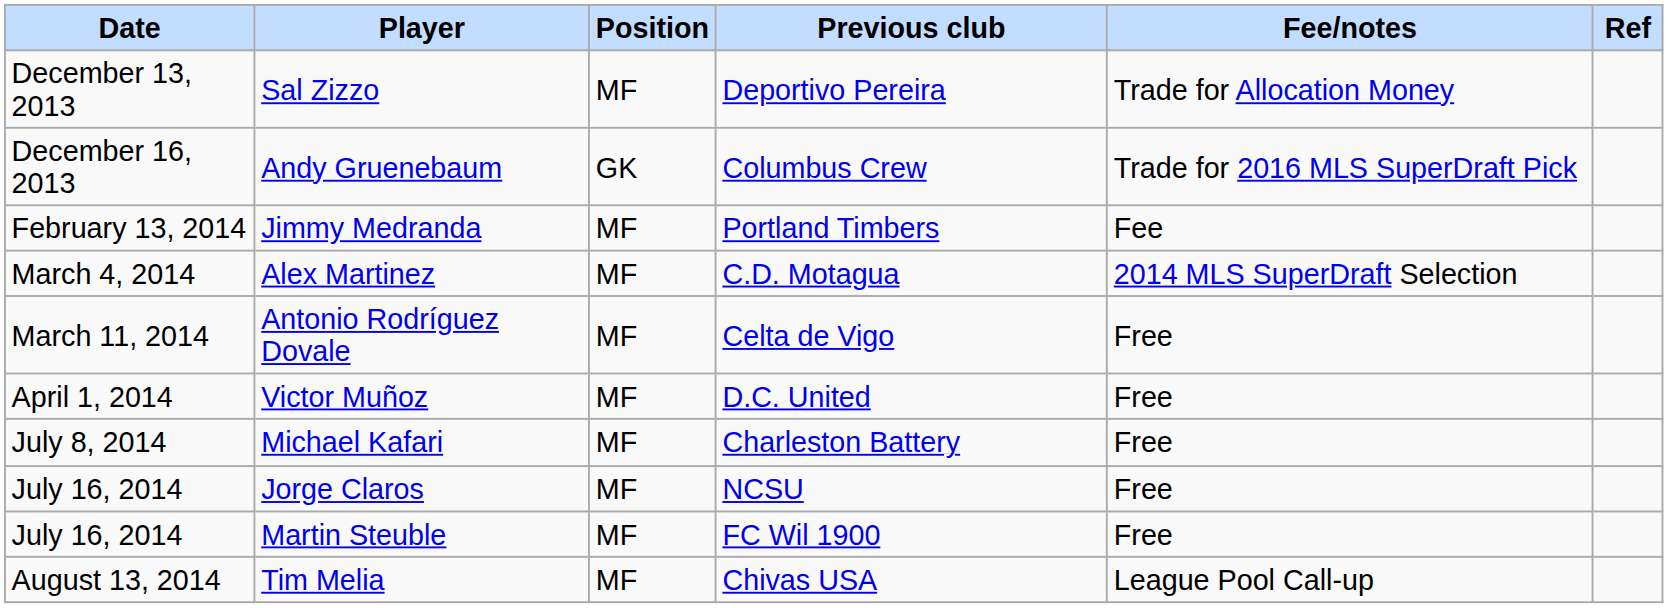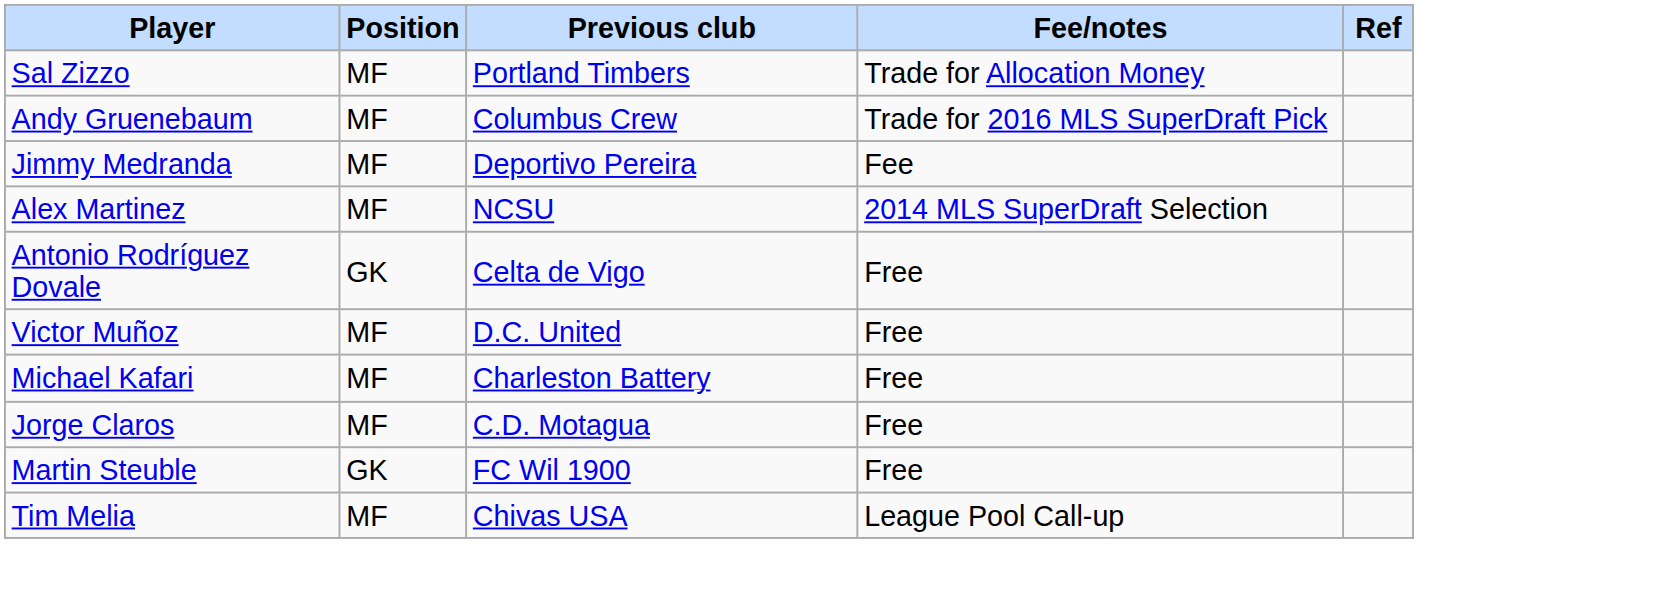 <table class="wikitable" style="text-align:left; font-size:95%;">
 <tr>
-<th style="background:#c2ddff; width:125px;">Date</th>
 <th style="background:#c2ddff; width:170px;">Player</th>
 <th style="background:#c2ddff; width:50px;">Position</th>
 <th style="background:#c2ddff; width:200px;">Previous club</th>
 <th style="background:#c2ddff; width:250px;">Fee/notes</th>
 <th style="background:#c2ddff; width:30px;">Ref</th>
 </tr>
 <tr>
-<td>December 13, 2013</td>
 <td> <a href='#'>Sal Zizzo</a></td>
 <td>MF</td>
-<td> <a href='#'>Deportivo Pereira</a></td>
+<td> <a href='#'>Portland Timbers</a></td>
 <td>Trade for <a href='#'>Allocation Money</a></td>
 <td></td>
 </tr>
 <tr>
-<td>December 16, 2013</td>
 <td> <a href='#'>Andy Gruenebaum</a></td>
-<td>GK</td>
+<td>MF</td>
 <td> <a href='#'>Columbus Crew</a></td>
 <td>Trade for <a href='#'>2016 MLS SuperDraft Pick</a></td>
 <td></td>
 </tr>
 <tr>
-<td>February 13, 2014</td>
 <td> <a href='#'>Jimmy Medranda</a></td>
 <td>MF</td>
-<td> <a href='#'>Portland Timbers</a></td>
+<td> <a href='#'>Deportivo Pereira</a></td>
 <td>Fee</td>
 <td></td>
 </tr>
 <tr>
-<td>March 4, 2014</td>
 <td> <a href='#'>Alex Martinez</a></td>
 <td>MF</td>
-<td> <a href='#'>C.D. Motagua</a></td>
+<td> <a href='#'>NCSU</a></td>
 <td><a href='#'>2014 MLS SuperDraft</a> Selection</td>
 <td></td>
 </tr>
 <tr>
-<td>March 11, 2014</td>
 <td> <a href='#'>Antonio Rodríguez Dovale</a></td>
-<td>MF</td>
+<td>GK</td>
 <td> <a href='#'>Celta de Vigo</a></td>
 <td>Free</td>
 <td></td>
 </tr>
 <tr>
-<td>April 1, 2014</td>
 <td> <a href='#'>Victor Muñoz</a></td>
 <td>MF</td>
 <td> <a href='#'>D.C. United</a></td>
 <td>Free</td>
 <td></td>
 </tr>
 <tr>
-<td>July 8, 2014</td>
 <td> <a href='#'>Michael Kafari</a></td>
 <td>MF</td>
 <td> <a href='#'>Charleston Battery</a></td>
 <td>Free</td>
 <td></td>
 </tr>
 <tr>
-<td>July 16, 2014</td>
 <td> <a href='#'>Jorge Claros</a></td>
 <td>MF</td>
-<td> <a href='#'>NCSU</a></td>
+<td> <a href='#'>C.D. Motagua</a></td>
 <td>Free</td>
 <td></td>
 </tr>
 <tr>
-<td>July 16, 2014</td>
 <td> <a href='#'>Martin Steuble</a></td>
-<td>MF</td>
+<td>GK</td>
 <td> <a href='#'>FC Wil 1900</a></td>
 <td>Free</td>
 <td></td>
 </tr>
 <tr>
-<td>August 13, 2014</td>
 <td> <a href='#'>Tim Melia</a></td>
 <td>MF</td>
 <td> <a href='#'>Chivas USA</a></td>
 <td>League Pool Call-up</td>
 <td></td>
 </tr>
 </table>
